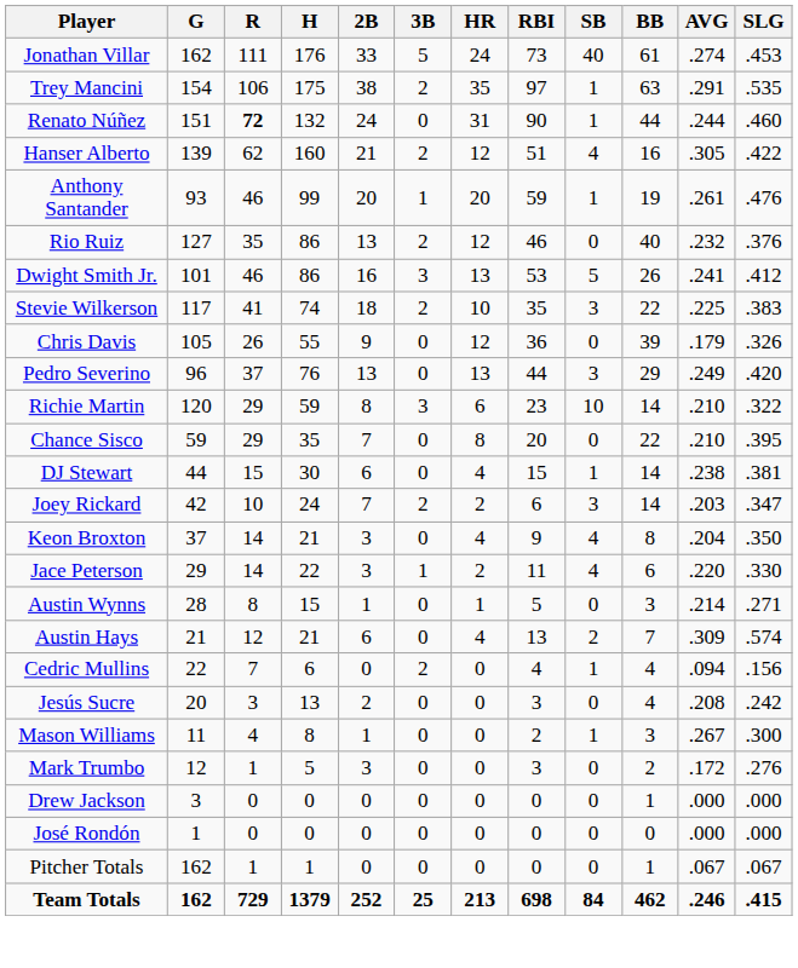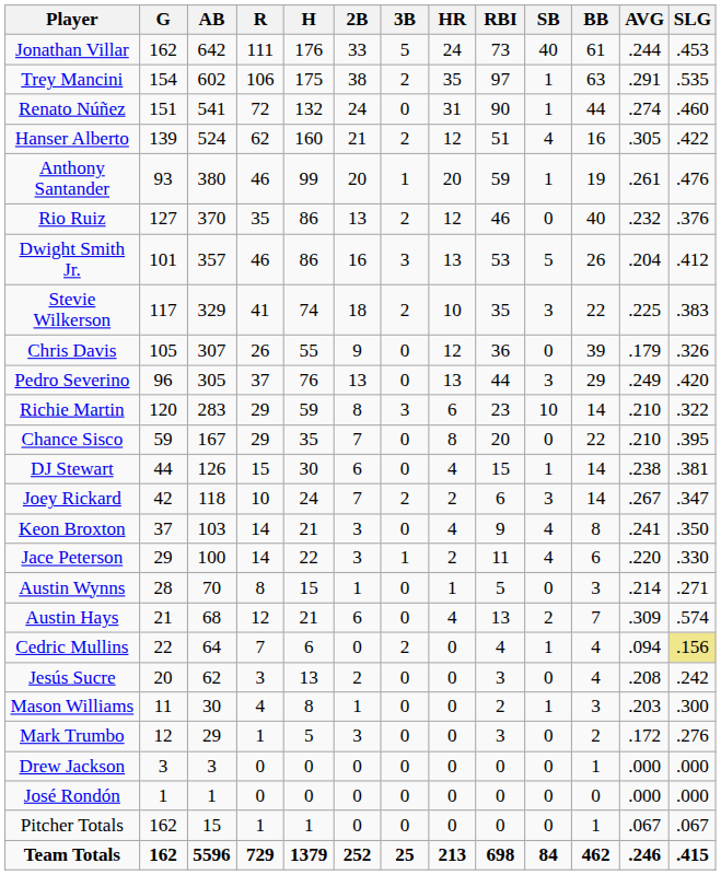 <table class=wikitable style="text-align:center">
 <tr>
 <th bgcolor=#DDDDFF; width="20%">Player</th>
 <th bgcolor=#DDDDFF; width="7%">G</th>
+<th bgcolor=#DDDDFF; width="7%">AB</th>
 <th bgcolor=#DDDDFF; width="7%">R</th>
 <th bgcolor=#DDDDFF; width="7%">H</th>
 <th bgcolor=#DDDDFF; width="7%">2B</th>
 <th bgcolor=#DDDDFF; width="7%">3B</th>
 <th bgcolor=#DDDDFF; width="7%">HR</th>
 <th bgcolor=#DDDDFF; width="7%">RBI</th>
 <th bgcolor=#DDDDFF; width="7%">SB</th>
 <th bgcolor=#DDDDFF; width="7%">BB</th>
 <th bgcolor=#DDDDFF; width="7%">AVG</th>
 <th bgcolor=#DDDDFF; width="7%">SLG</th>
 </tr>
 <tr>
 <td><a href='#'>Jonathan Villar</a></td>
 <td>162</td>
+<td>642</td>
 <td>111</td>
 <td>176</td>
 <td>33</td>
 <td>5</td>
 <td>24</td>
 <td>73</td>
 <td>40</td>
 <td>61</td>
-<td>.274</td>
+<td>.244</td>
 <td>.453</td>
 </tr>
 <tr>
 <td><a href='#'>Trey Mancini</a></td>
 <td>154</td>
+<td>602</td>
 <td>106</td>
 <td>175</td>
 <td>38</td>
 <td>2</td>
 <td>35</td>
 <td>97</td>
 <td>1</td>
 <td>63</td>
 <td>.291</td>
 <td>.535</td>
 </tr>
 <tr>
 <td><a href='#'>Renato Núñez</a></td>
 <td>151</td>
-<td><strong>72</strong></td>
+<td>541</td>
+<td>72</td>
 <td>132</td>
 <td>24</td>
 <td>0</td>
 <td>31</td>
 <td>90</td>
 <td>1</td>
 <td>44</td>
-<td>.244</td>
+<td>.274</td>
 <td>.460</td>
 </tr>
 <tr>
 <td><a href='#'>Hanser Alberto</a></td>
 <td>139</td>
+<td>524</td>
 <td>62</td>
 <td>160</td>
 <td>21</td>
 <td>2</td>
 <td>12</td>
 <td>51</td>
 <td>4</td>
 <td>16</td>
 <td>.305</td>
 <td>.422</td>
 </tr>
 <tr>
 <td><a href='#'>Anthony Santander</a></td>
 <td>93</td>
+<td>380</td>
 <td>46</td>
 <td>99</td>
 <td>20</td>
 <td>1</td>
 <td>20</td>
 <td>59</td>
 <td>1</td>
 <td>19</td>
 <td>.261</td>
 <td>.476</td>
 </tr>
 <tr>
 <td><a href='#'>Rio Ruiz</a></td>
 <td>127</td>
+<td>370</td>
 <td>35</td>
 <td>86</td>
 <td>13</td>
 <td>2</td>
 <td>12</td>
 <td>46</td>
 <td>0</td>
 <td>40</td>
 <td>.232</td>
 <td>.376</td>
 </tr>
 <tr>
 <td><a href='#'>Dwight Smith Jr.</a></td>
 <td>101</td>
+<td>357</td>
 <td>46</td>
 <td>86</td>
 <td>16</td>
 <td>3</td>
 <td>13</td>
 <td>53</td>
 <td>5</td>
 <td>26</td>
-<td>.241</td>
+<td>.204</td>
 <td>.412</td>
 </tr>
 <tr>
 <td><a href='#'>Stevie Wilkerson</a></td>
 <td>117</td>
+<td>329</td>
 <td>41</td>
 <td>74</td>
 <td>18</td>
 <td>2</td>
 <td>10</td>
 <td>35</td>
 <td>3</td>
 <td>22</td>
 <td>.225</td>
 <td>.383</td>
 </tr>
 <tr>
 <td><a href='#'>Chris Davis</a></td>
 <td>105</td>
+<td>307</td>
 <td>26</td>
 <td>55</td>
 <td>9</td>
 <td>0</td>
 <td>12</td>
 <td>36</td>
 <td>0</td>
 <td>39</td>
 <td>.179</td>
 <td>.326</td>
 </tr>
 <tr>
 <td><a href='#'>Pedro Severino</a></td>
 <td>96</td>
+<td>305</td>
 <td>37</td>
 <td>76</td>
 <td>13</td>
 <td>0</td>
 <td>13</td>
 <td>44</td>
 <td>3</td>
 <td>29</td>
 <td>.249</td>
 <td>.420</td>
 </tr>
 <tr>
 <td><a href='#'>Richie Martin</a></td>
 <td>120</td>
+<td>283</td>
 <td>29</td>
 <td>59</td>
 <td>8</td>
 <td>3</td>
 <td>6</td>
 <td>23</td>
 <td>10</td>
 <td>14</td>
 <td>.210</td>
 <td>.322</td>
 </tr>
 <tr>
 <td><a href='#'>Chance Sisco</a></td>
 <td>59</td>
+<td>167</td>
 <td>29</td>
 <td>35</td>
 <td>7</td>
 <td>0</td>
 <td>8</td>
 <td>20</td>
 <td>0</td>
 <td>22</td>
 <td>.210</td>
 <td>.395</td>
 </tr>
 <tr>
 <td><a href='#'>DJ Stewart</a></td>
 <td>44</td>
+<td>126</td>
 <td>15</td>
 <td>30</td>
 <td>6</td>
 <td>0</td>
 <td>4</td>
 <td>15</td>
 <td>1</td>
 <td>14</td>
 <td>.238</td>
 <td>.381</td>
 </tr>
 <tr>
 <td><a href='#'>Joey Rickard</a></td>
 <td>42</td>
+<td>118</td>
 <td>10</td>
 <td>24</td>
 <td>7</td>
 <td>2</td>
 <td>2</td>
 <td>6</td>
 <td>3</td>
 <td>14</td>
-<td>.203</td>
+<td>.267</td>
 <td>.347</td>
 </tr>
 <tr>
 <td><a href='#'>Keon Broxton</a></td>
 <td>37</td>
+<td>103</td>
 <td>14</td>
 <td>21</td>
 <td>3</td>
 <td>0</td>
 <td>4</td>
 <td>9</td>
 <td>4</td>
 <td>8</td>
-<td>.204</td>
+<td>.241</td>
 <td>.350</td>
 </tr>
 <tr>
 <td><a href='#'>Jace Peterson</a></td>
 <td>29</td>
+<td>100</td>
 <td>14</td>
 <td>22</td>
 <td>3</td>
 <td>1</td>
 <td>2</td>
 <td>11</td>
 <td>4</td>
 <td>6</td>
 <td>.220</td>
 <td>.330</td>
 </tr>
 <tr>
 <td><a href='#'>Austin Wynns</a></td>
 <td>28</td>
+<td>70</td>
 <td>8</td>
 <td>15</td>
 <td>1</td>
 <td>0</td>
 <td>1</td>
 <td>5</td>
 <td>0</td>
 <td>3</td>
 <td>.214</td>
 <td>.271</td>
 </tr>
 <tr>
 <td><a href='#'>Austin Hays</a></td>
 <td>21</td>
+<td>68</td>
 <td>12</td>
 <td>21</td>
 <td>6</td>
 <td>0</td>
 <td>4</td>
 <td>13</td>
 <td>2</td>
 <td>7</td>
 <td>.309</td>
 <td>.574</td>
 </tr>
 <tr>
 <td><a href='#'>Cedric Mullins</a></td>
 <td>22</td>
+<td>64</td>
 <td>7</td>
 <td>6</td>
 <td>0</td>
 <td>2</td>
 <td>0</td>
 <td>4</td>
 <td>1</td>
 <td>4</td>
 <td>.094</td>
-<td>.156</td>
+<td style="background: khaki;">.156</td>
 </tr>
 <tr>
 <td><a href='#'>Jesús Sucre</a></td>
 <td>20</td>
+<td>62</td>
 <td>3</td>
 <td>13</td>
 <td>2</td>
 <td>0</td>
 <td>0</td>
 <td>3</td>
 <td>0</td>
 <td>4</td>
 <td>.208</td>
 <td>.242</td>
 </tr>
 <tr>
 <td><a href='#'>Mason Williams</a></td>
 <td>11</td>
+<td>30</td>
 <td>4</td>
 <td>8</td>
 <td>1</td>
 <td>0</td>
 <td>0</td>
 <td>2</td>
 <td>1</td>
 <td>3</td>
-<td>.267</td>
+<td>.203</td>
 <td>.300</td>
 </tr>
 <tr>
 <td><a href='#'>Mark Trumbo</a></td>
 <td>12</td>
+<td>29</td>
 <td>1</td>
 <td>5</td>
 <td>3</td>
 <td>0</td>
 <td>0</td>
 <td>3</td>
 <td>0</td>
 <td>2</td>
 <td>.172</td>
 <td>.276</td>
 </tr>
 <tr>
 <td><a href='#'>Drew Jackson</a></td>
+<td>3</td>
 <td>3</td>
 <td>0</td>
 <td>0</td>
 <td>0</td>
 <td>0</td>
 <td>0</td>
 <td>0</td>
 <td>0</td>
 <td>1</td>
 <td>.000</td>
 <td>.000</td>
 </tr>
 <tr>
 <td><a href='#'>José Rondón</a></td>
 <td>1</td>
+<td>1</td>
 <td>0</td>
 <td>0</td>
 <td>0</td>
 <td>0</td>
 <td>0</td>
 <td>0</td>
 <td>0</td>
 <td>0</td>
 <td>.000</td>
 <td>.000</td>
 </tr>
 <tr>
 <td>Pitcher Totals</td>
 <td>162</td>
+<td>15</td>
 <td>1</td>
 <td>1</td>
 <td>0</td>
 <td>0</td>
 <td>0</td>
 <td>0</td>
 <td>0</td>
 <td>1</td>
 <td>.067</td>
 <td>.067</td>
 </tr>
 <tr>
 <td><strong>Team Totals</strong></td>
 <td><strong>162</strong></td>
+<td><strong>5596</strong></td>
 <td><strong>729</strong></td>
 <td><strong>1379</strong></td>
 <td><strong>252</strong></td>
 <td><strong>25</strong></td>
 <td><strong>213</strong></td>
 <td><strong>698</strong></td>
 <td><strong>84</strong></td>
 <td><strong>462</strong></td>
 <td><strong>.246</strong></td>
 <td><strong>.415</strong></td>
 </tr>
 </table>
